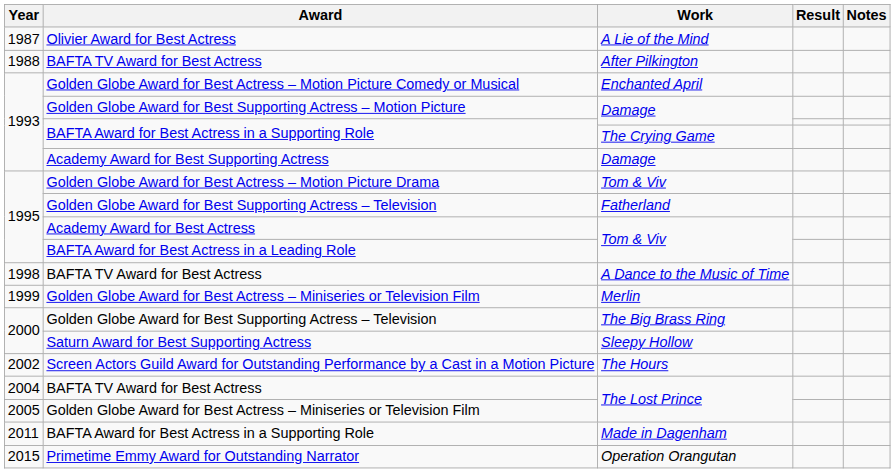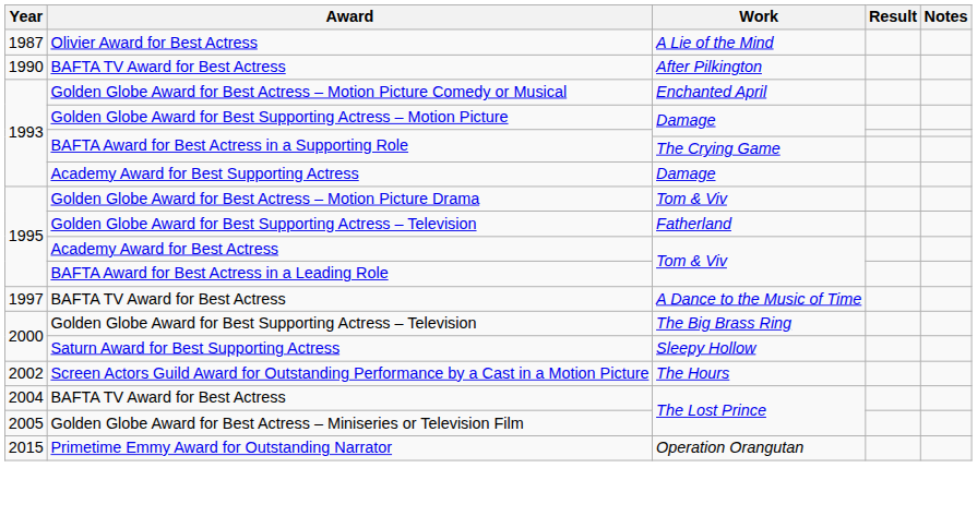 <table class= "sortable wikitable">
 <tr>
 <th>Year</th>
 <th>Award</th>
 <th>Work</th>
 <th>Result</th>
 <th>Notes</th>
 </tr>
 <tr>
 <td>1987</td>
 <td><a href='#'>Olivier Award for Best Actress</a></td>
 <td><em><a href='#'>A Lie of the Mind</a></em></td>
 <td></td>
 <td></td>
 </tr>
 <tr>
-<td>1988</td>
+<td>1990</td>
 <td><a href='#'>BAFTA TV Award for Best Actress</a></td>
 <td><em><a href='#'>After Pilkington</a></em></td>
 <td></td>
 <td></td>
 </tr>
 <tr>
 <td rowspan=5>1993</td>
 <td><a href='#'>Golden Globe Award for Best Actress – Motion Picture Comedy or Musical</a></td>
 <td><em><a href='#'>Enchanted April</a></em></td>
 <td></td>
 <td></td>
 </tr>
 <tr>
 <td><a href='#'>Golden Globe Award for Best Supporting Actress – Motion Picture</a></td>
 <td rowspan=2><em><a href='#'>Damage</a></em></td>
 <td></td>
 <td></td>
 </tr>
 <tr>
 <td rowspan=2><a href='#'>BAFTA Award for Best Actress in a Supporting Role</a></td>
 <td></td>
 <td></td>
 </tr>
 <tr>
 <td><em><a href='#'>The Crying Game</a></em></td>
 <td></td>
 <td></td>
 </tr>
 <tr>
 <td><a href='#'>Academy Award for Best Supporting Actress</a></td>
 <td><em><a href='#'>Damage</a></em></td>
 <td></td>
 <td></td>
 </tr>
 <tr>
 <td rowspan=4>1995</td>
 <td><a href='#'>Golden Globe Award for Best Actress – Motion Picture Drama</a></td>
 <td><em><a href='#'>Tom & Viv</a></em></td>
 <td></td>
 <td></td>
 </tr>
 <tr>
 <td><a href='#'>Golden Globe Award for Best Supporting Actress – Television</a></td>
 <td><em><a href='#'>Fatherland</a></em></td>
 <td></td>
 <td></td>
 </tr>
 <tr>
 <td><a href='#'>Academy Award for Best Actress</a></td>
 <td rowspan=2><em><a href='#'>Tom & Viv</a></em></td>
 <td></td>
 <td></td>
 </tr>
 <tr>
 <td><a href='#'>BAFTA Award for Best Actress in a Leading Role</a></td>
 <td></td>
 <td></td>
 </tr>
 <tr>
-<td>1998</td>
+<td>1997</td>
 <td>BAFTA TV Award for Best Actress</td>
 <td><em><a href='#'>A Dance to the Music of Time</a></em></td>
-<td></td>
-<td></td>
-</tr>
-<tr>
-<td>1999</td>
-<td><a href='#'>Golden Globe Award for Best Actress – Miniseries or Television Film</a></td>
-<td><em><a href='#'>Merlin</a></em></td>
 <td></td>
 <td></td>
 </tr>
 <tr>
 <td rowspan=2>2000</td>
 <td>Golden Globe Award for Best Supporting Actress – Television</td>
 <td><em><a href='#'>The Big Brass Ring</a></em></td>
 <td></td>
 <td></td>
 </tr>
 <tr>
 <td><a href='#'>Saturn Award for Best Supporting Actress</a></td>
 <td><em><a href='#'>Sleepy Hollow</a></em></td>
 <td></td>
 <td></td>
 </tr>
 <tr>
 <td>2002</td>
 <td><a href='#'>Screen Actors Guild Award for Outstanding Performance by a Cast in a Motion Picture</a></td>
 <td><em><a href='#'>The Hours</a></em></td>
 <td></td>
 <td></td>
 </tr>
 <tr>
 <td>2004</td>
 <td>BAFTA TV Award for Best Actress</td>
 <td rowspan=2><em><a href='#'>The Lost Prince</a></em></td>
 <td></td>
 <td></td>
 </tr>
 <tr>
 <td>2005</td>
 <td>Golden Globe Award for Best Actress – Miniseries or Television Film</td>
 <td></td>
 <td></td>
 </tr>
 <tr>
-<td>2011</td>
-<td>BAFTA Award for Best Actress in a Supporting Role</td>
-<td><em><a href='#'>Made in Dagenham</a></em></td>
-<td></td>
-<td></td>
-</tr>
-<tr>
 <td>2015</td>
 <td><a href='#'>Primetime Emmy Award for Outstanding Narrator</a></td>
 <td><em>Operation Orangutan</em></td>
 <td></td>
 <td></td>
 </tr>
 </table>
